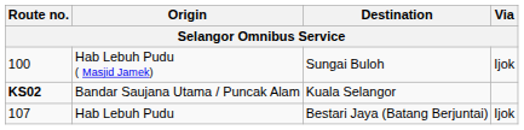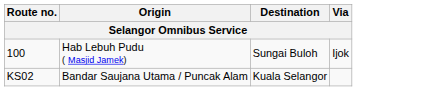 <table class="wikitable">
 <tr>
 <th>Route no.</th>
 <th>Origin</th>
 <th>Destination</th>
 <th>Via</th>
 </tr>
 <tr>
 <th colspan=4>Selangor Omnibus Service</th>
 </tr>
 <tr>
 <td>100</td>
 <td>Hab Lebuh Pudu<br><small>(</small> <small><a href='#'>Masjid Jamek</a>)</small></td>
 <td> Sungai Buloh</td>
 <td>Ijok</td>
 </tr>
 <tr>
-<td><strong>KS02</strong></td>
+<td>KS02</td>
 <td>Bandar Saujana Utama / Puncak Alam</td>
 <td>Kuala Selangor</td>
 <td></td>
 </tr>
-<tr>
-<td>107</td>
-<td>Hab Lebuh Pudu</td>
-<td>Bestari Jaya (Batang Berjuntai)</td>
-<td>Ijok</td>
-</tr>
 </table>
